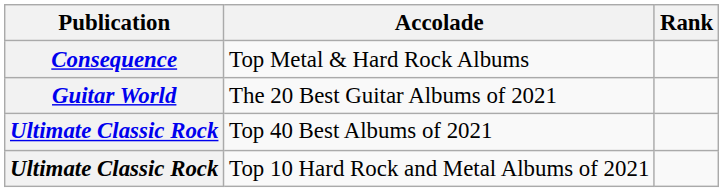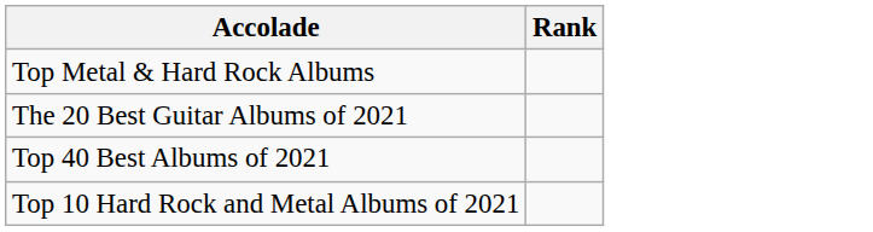 <table class="wikitable plainrowheaders">
 <tr>
-<th>Publication</th>
 <th>Accolade</th>
 <th>Rank</th>
 </tr>
 <tr>
-<th scope="row"><em><a href='#'>Consequence</a></em></th>
 <td>Top Metal & Hard Rock Albums</td>
 <td></td>
 </tr>
 <tr>
-<th scope="row"><em><a href='#'>Guitar World</a></em></th>
 <td>The 20 Best Guitar Albums of 2021</td>
 <td></td>
 </tr>
 <tr>
-<th scope="row"><em><a href='#'>Ultimate Classic Rock</a></em></th>
 <td>Top 40 Best Albums of 2021</td>
 <td></td>
 </tr>
 <tr>
-<th scope="row"><em>Ultimate Classic Rock</em></th>
 <td>Top 10 Hard Rock and Metal Albums of 2021</td>
 <td></td>
 </tr>
 </table>
